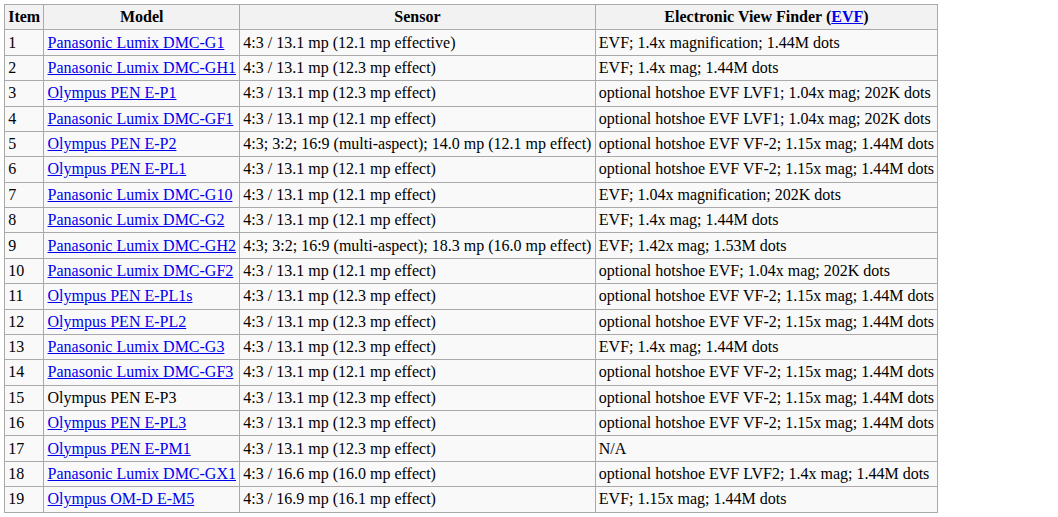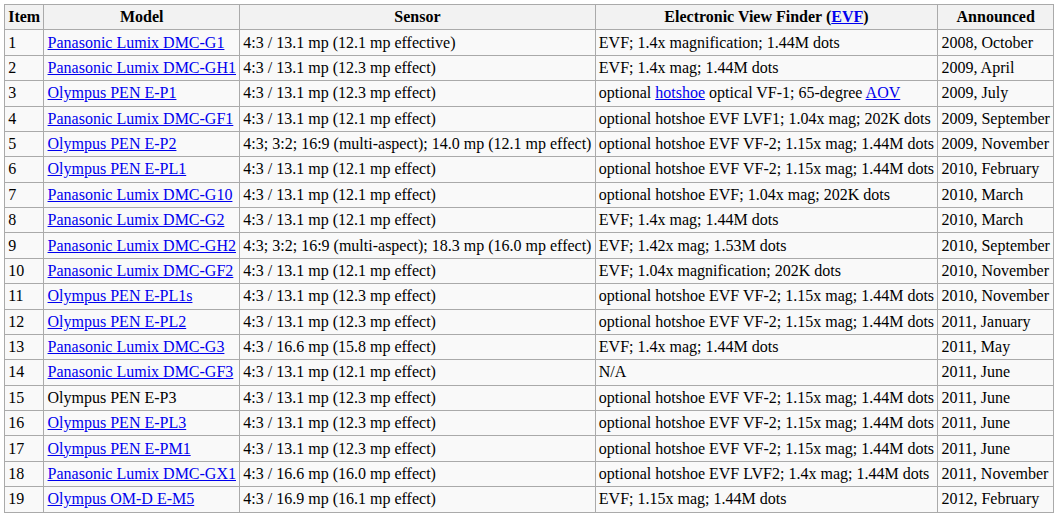 <table class="wikitable sortable">
 <tr>
 <th>Item</th>
 <th>Model</th>
 <th>Sensor</th>
 <th>Electronic View Finder (<a href='#'>EVF</a>)</th>
+<th>Announced</th>
 </tr>
 <tr>
 <td>1</td>
 <td><a href='#'>Panasonic Lumix DMC-G1</a></td>
 <td>4:3 / 13.1 mp (12.1 mp effective)</td>
 <td>EVF; 1.4x magnification; 1.44M dots</td>
+<td>2008, October</td>
 </tr>
 <tr>
 <td>2</td>
 <td><a href='#'>Panasonic Lumix DMC-GH1</a></td>
 <td>4:3 / 13.1 mp (12.3 mp effect)</td>
 <td>EVF; 1.4x mag; 1.44M dots</td>
+<td>2009, April</td>
 </tr>
 <tr>
 <td>3</td>
 <td><a href='#'>Olympus PEN E-P1</a></td>
 <td>4:3 / 13.1 mp (12.3 mp effect)</td>
-<td>optional hotshoe EVF LVF1; 1.04x mag; 202K dots</td>
+<td>optional <a href='#'>hotshoe</a> optical VF-1; 65-degree <a href='#'>AOV</a></td>
+<td>2009, July</td>
 </tr>
 <tr>
 <td>4</td>
 <td><a href='#'>Panasonic Lumix DMC-GF1</a></td>
 <td>4:3 / 13.1 mp (12.1 mp effect)</td>
 <td>optional hotshoe EVF LVF1; 1.04x mag; 202K dots</td>
+<td>2009, September</td>
 </tr>
 <tr>
 <td>5</td>
 <td><a href='#'>Olympus PEN E-P2</a></td>
 <td>4:3; 3:2; 16:9 (multi-aspect); 14.0 mp (12.1 mp effect)</td>
 <td>optional hotshoe EVF VF-2; 1.15x mag; 1.44M dots</td>
+<td>2009, November</td>
 </tr>
 <tr>
 <td>6</td>
 <td><a href='#'>Olympus PEN E-PL1</a></td>
 <td>4:3 / 13.1 mp (12.1 mp effect)</td>
 <td>optional hotshoe EVF VF-2; 1.15x mag; 1.44M dots</td>
+<td>2010, February</td>
 </tr>
 <tr>
 <td>7</td>
 <td><a href='#'>Panasonic Lumix DMC-G10</a></td>
 <td>4:3 / 13.1 mp (12.1 mp effect)</td>
-<td>EVF; 1.04x magnification; 202K dots</td>
+<td>optional hotshoe EVF; 1.04x mag; 202K dots</td>
+<td>2010, March</td>
 </tr>
 <tr>
 <td>8</td>
 <td><a href='#'>Panasonic Lumix DMC-G2</a></td>
 <td>4:3 / 13.1 mp (12.1 mp effect)</td>
 <td>EVF; 1.4x mag; 1.44M dots</td>
+<td>2010, March</td>
 </tr>
 <tr>
 <td>9</td>
 <td><a href='#'>Panasonic Lumix DMC-GH2</a></td>
 <td>4:3; 3:2; 16:9 (multi-aspect); 18.3 mp (16.0 mp effect)</td>
 <td>EVF; 1.42x mag; 1.53M dots</td>
+<td>2010, September</td>
 </tr>
 <tr>
 <td>10</td>
 <td><a href='#'>Panasonic Lumix DMC-GF2</a></td>
 <td>4:3 / 13.1 mp (12.1 mp effect)</td>
-<td>optional hotshoe EVF; 1.04x mag; 202K dots</td>
+<td>EVF; 1.04x magnification; 202K dots</td>
+<td>2010, November</td>
 </tr>
 <tr>
 <td>11</td>
 <td><a href='#'>Olympus PEN E-PL1s</a></td>
 <td>4:3 / 13.1 mp (12.3 mp effect)</td>
 <td>optional hotshoe EVF VF-2; 1.15x mag; 1.44M dots</td>
+<td>2010, November</td>
 </tr>
 <tr>
 <td>12</td>
 <td><a href='#'>Olympus PEN E-PL2</a></td>
 <td>4:3 / 13.1 mp (12.3 mp effect)</td>
 <td>optional hotshoe EVF VF-2; 1.15x mag; 1.44M dots</td>
+<td>2011, January</td>
 </tr>
 <tr>
 <td>13</td>
 <td><a href='#'>Panasonic Lumix DMC-G3</a></td>
-<td>4:3 / 13.1 mp (12.3 mp effect)</td>
+<td>4:3 / 16.6 mp (15.8 mp effect)</td>
 <td>EVF; 1.4x mag; 1.44M dots</td>
+<td>2011, May</td>
 </tr>
 <tr>
 <td>14</td>
 <td><a href='#'>Panasonic Lumix DMC-GF3</a></td>
 <td>4:3 / 13.1 mp (12.1 mp effect)</td>
-<td>optional hotshoe EVF VF-2; 1.15x mag; 1.44M dots</td>
+<td>N/A</td>
+<td>2011, June</td>
 </tr>
 <tr>
 <td>15</td>
 <td>Olympus PEN E-P3</td>
 <td>4:3 / 13.1 mp (12.3 mp effect)</td>
 <td>optional hotshoe EVF VF-2; 1.15x mag; 1.44M dots</td>
+<td>2011, June</td>
 </tr>
 <tr>
 <td>16</td>
 <td><a href='#'>Olympus PEN E-PL3</a></td>
 <td>4:3 / 13.1 mp (12.3 mp effect)</td>
 <td>optional hotshoe EVF VF-2; 1.15x mag; 1.44M dots</td>
+<td>2011, June</td>
 </tr>
 <tr>
 <td>17</td>
 <td><a href='#'>Olympus PEN E-PM1</a></td>
 <td>4:3 / 13.1 mp (12.3 mp effect)</td>
-<td>N/A</td>
+<td>optional hotshoe EVF VF-2; 1.15x mag; 1.44M dots</td>
+<td>2011, June</td>
 </tr>
 <tr>
 <td>18</td>
 <td><a href='#'>Panasonic Lumix DMC-GX1</a></td>
 <td>4:3 / 16.6 mp (16.0 mp effect)</td>
 <td>optional hotshoe EVF LVF2; 1.4x mag; 1.44M dots</td>
+<td>2011, November</td>
 </tr>
 <tr>
 <td>19</td>
 <td><a href='#'>Olympus OM-D E-M5</a></td>
 <td>4:3 / 16.9 mp (16.1 mp effect)</td>
 <td>EVF; 1.15x mag; 1.44M dots</td>
+<td>2012, February</td>
 </tr>
 </table>
